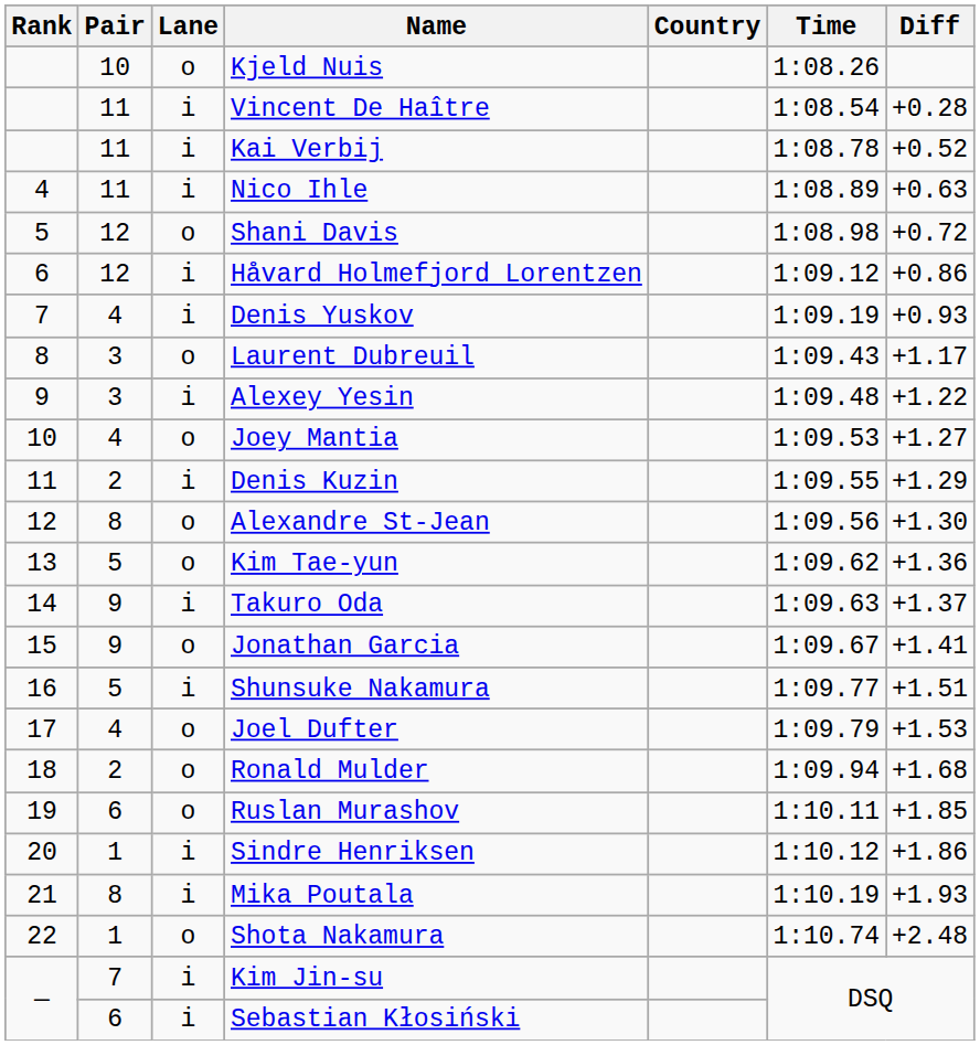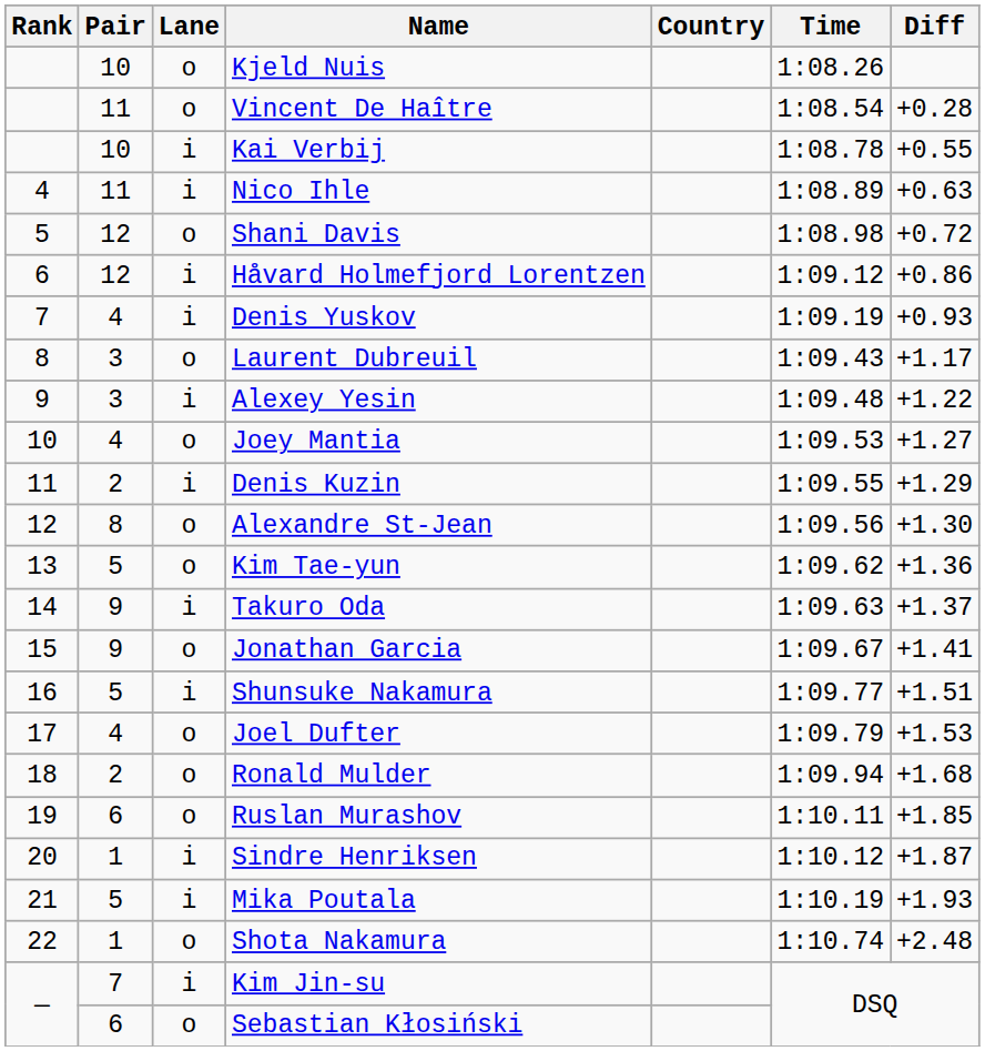 <table class="wikitable sortable" style="text-align:center">
 <tr>
 <th>Rank</th>
 <th>Pair</th>
 <th>Lane</th>
 <th>Name</th>
 <th>Country</th>
 <th>Time</th>
 <th>Diff</th>
 </tr>
 <tr>
 <td></td>
 <td>10</td>
 <td>o</td>
 <td align=left><a href='#'>Kjeld Nuis</a></td>
 <td align=left></td>
 <td>1:08.26</td>
 <td></td>
 </tr>
 <tr>
 <td></td>
 <td>11</td>
-<td>i</td>
+<td>o</td>
 <td align=left><a href='#'>Vincent De Haître</a></td>
 <td align=left></td>
 <td>1:08.54</td>
 <td>+0.28</td>
 </tr>
 <tr>
 <td></td>
-<td>11</td>
+<td>10</td>
 <td>i</td>
 <td align=left><a href='#'>Kai Verbij</a></td>
 <td align=left></td>
 <td>1:08.78</td>
-<td>+0.52</td>
+<td>+0.55</td>
 </tr>
 <tr>
 <td>4</td>
 <td>11</td>
 <td>i</td>
 <td align=left><a href='#'>Nico Ihle</a></td>
 <td align=left></td>
 <td>1:08.89</td>
 <td>+0.63</td>
 </tr>
 <tr>
 <td>5</td>
 <td>12</td>
 <td>o</td>
 <td align=left><a href='#'>Shani Davis</a></td>
 <td align=left></td>
 <td>1:08.98</td>
 <td>+0.72</td>
 </tr>
 <tr>
 <td>6</td>
 <td>12</td>
 <td>i</td>
 <td align=left><a href='#'>Håvard Holmefjord Lorentzen</a></td>
 <td align=left></td>
 <td>1:09.12</td>
 <td>+0.86</td>
 </tr>
 <tr>
 <td>7</td>
 <td>4</td>
 <td>i</td>
 <td align=left><a href='#'>Denis Yuskov</a></td>
 <td align=left></td>
 <td>1:09.19</td>
 <td>+0.93</td>
 </tr>
 <tr>
 <td>8</td>
 <td>3</td>
 <td>o</td>
 <td align=left><a href='#'>Laurent Dubreuil</a></td>
 <td align=left></td>
 <td>1:09.43</td>
 <td>+1.17</td>
 </tr>
 <tr>
 <td>9</td>
 <td>3</td>
 <td>i</td>
 <td align=left><a href='#'>Alexey Yesin</a></td>
 <td align=left></td>
 <td>1:09.48</td>
 <td>+1.22</td>
 </tr>
 <tr>
 <td>10</td>
 <td>4</td>
 <td>o</td>
 <td align=left><a href='#'>Joey Mantia</a></td>
 <td align=left></td>
 <td>1:09.53</td>
 <td>+1.27</td>
 </tr>
 <tr>
 <td>11</td>
 <td>2</td>
 <td>i</td>
 <td align=left><a href='#'>Denis Kuzin</a></td>
 <td align=left></td>
 <td>1:09.55</td>
 <td>+1.29</td>
 </tr>
 <tr>
 <td>12</td>
 <td>8</td>
 <td>o</td>
 <td align=left><a href='#'>Alexandre St-Jean</a></td>
 <td align=left></td>
 <td>1:09.56</td>
 <td>+1.30</td>
 </tr>
 <tr>
 <td>13</td>
 <td>5</td>
 <td>o</td>
 <td align=left><a href='#'>Kim Tae-yun</a></td>
 <td align=left></td>
 <td>1:09.62</td>
 <td>+1.36</td>
 </tr>
 <tr>
 <td>14</td>
 <td>9</td>
 <td>i</td>
 <td align=left><a href='#'>Takuro Oda</a></td>
 <td align=left></td>
 <td>1:09.63</td>
 <td>+1.37</td>
 </tr>
 <tr>
 <td>15</td>
 <td>9</td>
 <td>o</td>
 <td align=left><a href='#'>Jonathan Garcia</a></td>
 <td align=left></td>
 <td>1:09.67</td>
 <td>+1.41</td>
 </tr>
 <tr>
 <td>16</td>
 <td>5</td>
 <td>i</td>
 <td align=left><a href='#'>Shunsuke Nakamura</a></td>
 <td align=left></td>
 <td>1:09.77</td>
 <td>+1.51</td>
 </tr>
 <tr>
 <td>17</td>
 <td>4</td>
 <td>o</td>
 <td align=left><a href='#'>Joel Dufter</a></td>
 <td align=left></td>
 <td>1:09.79</td>
 <td>+1.53</td>
 </tr>
 <tr>
 <td>18</td>
 <td>2</td>
 <td>o</td>
 <td align=left><a href='#'>Ronald Mulder</a></td>
 <td align=left></td>
 <td>1:09.94</td>
 <td>+1.68</td>
 </tr>
 <tr>
 <td>19</td>
 <td>6</td>
 <td>o</td>
 <td align=left><a href='#'>Ruslan Murashov</a></td>
 <td align=left></td>
 <td>1:10.11</td>
 <td>+1.85</td>
 </tr>
 <tr>
 <td>20</td>
 <td>1</td>
 <td>i</td>
 <td align=left><a href='#'>Sindre Henriksen</a></td>
 <td align=left></td>
 <td>1:10.12</td>
-<td>+1.86</td>
+<td>+1.87</td>
 </tr>
 <tr>
 <td>21</td>
-<td>8</td>
+<td>5</td>
 <td>i</td>
 <td align=left><a href='#'>Mika Poutala</a></td>
 <td align=left></td>
 <td>1:10.19</td>
 <td>+1.93</td>
 </tr>
 <tr>
 <td>22</td>
 <td>1</td>
 <td>o</td>
 <td align=left><a href='#'>Shota Nakamura</a></td>
 <td align=left></td>
 <td>1:10.74</td>
 <td>+2.48</td>
 </tr>
 <tr>
 <td rowspan=2>—</td>
 <td>7</td>
 <td>i</td>
 <td align=left><a href='#'>Kim Jin-su</a></td>
 <td align=left></td>
 <td rowspan=2 colspan=2>DSQ</td>
 </tr>
 <tr>
 <td>6</td>
-<td>i</td>
+<td>o</td>
 <td align=left><a href='#'>Sebastian Kłosiński</a></td>
 <td align=left></td>
 </tr>
 </table>
